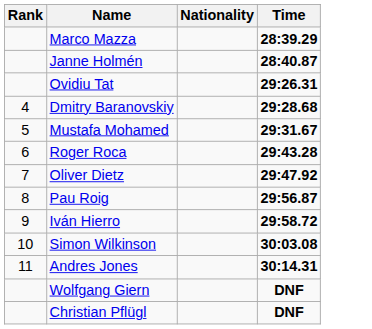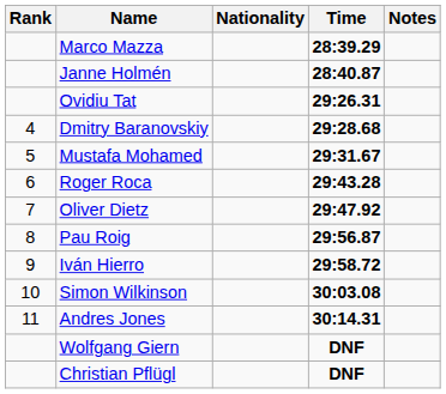 <table class="wikitable sortable" style="text-align:center">
 <tr>
 <th>Rank</th>
 <th>Name</th>
 <th>Nationality</th>
 <th>Time</th>
+<th>Notes</th>
 </tr>
 <tr>
 <td></td>
 <td align=left><a href='#'>Marco Mazza</a></td>
 <td align=left></td>
 <td><strong>28:39.29</strong></td>
+<td></td>
 </tr>
 <tr>
 <td></td>
 <td align=left><a href='#'>Janne Holmén</a></td>
 <td align=left></td>
 <td><strong>28:40.87</strong></td>
+<td></td>
 </tr>
 <tr>
 <td></td>
 <td align=left><a href='#'>Ovidiu Tat</a></td>
 <td align=left></td>
 <td><strong>29:26.31</strong></td>
+<td></td>
 </tr>
 <tr>
 <td>4</td>
 <td align=left><a href='#'>Dmitry Baranovskiy</a></td>
 <td align=left></td>
 <td><strong>29:28.68</strong></td>
+<td></td>
 </tr>
 <tr>
 <td>5</td>
 <td align=left><a href='#'>Mustafa Mohamed</a></td>
 <td align=left></td>
 <td><strong>29:31.67</strong></td>
+<td></td>
 </tr>
 <tr>
 <td>6</td>
 <td align=left><a href='#'>Roger Roca</a></td>
 <td align=left></td>
 <td><strong>29:43.28</strong></td>
+<td></td>
 </tr>
 <tr>
 <td>7</td>
 <td align=left><a href='#'>Oliver Dietz</a></td>
 <td align=left></td>
 <td><strong>29:47.92</strong></td>
+<td></td>
 </tr>
 <tr>
 <td>8</td>
 <td align=left><a href='#'>Pau Roig</a></td>
 <td align=left></td>
 <td><strong>29:56.87</strong></td>
+<td></td>
 </tr>
 <tr>
 <td>9</td>
 <td align=left><a href='#'>Iván Hierro</a></td>
 <td align=left></td>
 <td><strong>29:58.72</strong></td>
+<td></td>
 </tr>
 <tr>
 <td>10</td>
 <td align=left><a href='#'>Simon Wilkinson</a></td>
 <td align=left></td>
 <td><strong>30:03.08</strong></td>
+<td></td>
 </tr>
 <tr>
 <td>11</td>
 <td align=left><a href='#'>Andres Jones</a></td>
 <td align=left></td>
 <td><strong>30:14.31</strong></td>
+<td></td>
 </tr>
 <tr>
 <td></td>
 <td align=left><a href='#'>Wolfgang Giern</a></td>
 <td align=left></td>
 <td><strong>DNF</strong></td>
+<td></td>
 </tr>
 <tr>
 <td></td>
 <td align=left><a href='#'>Christian Pflügl</a></td>
 <td align=left></td>
 <td><strong>DNF</strong></td>
+<td></td>
 </tr>
 </table>
